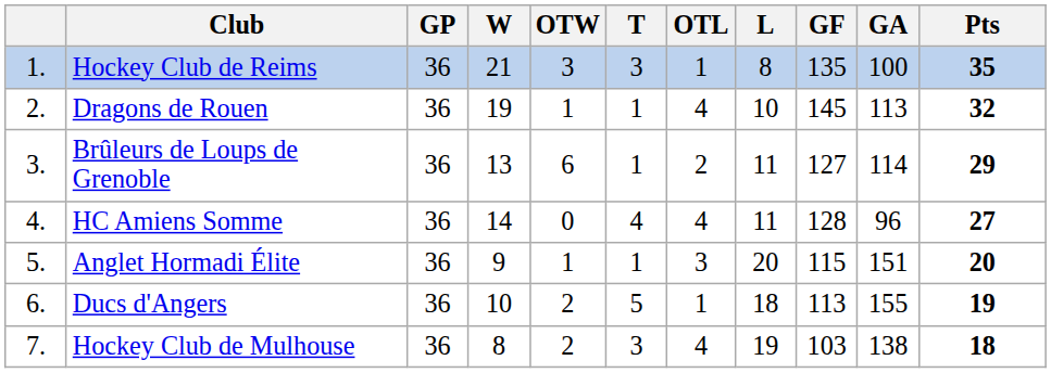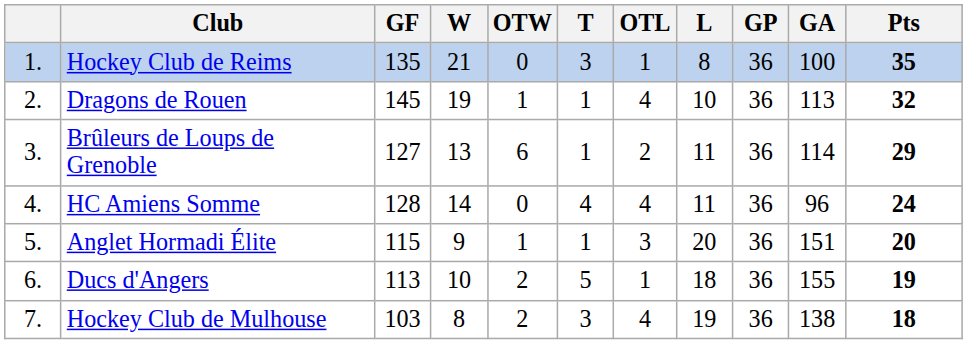 <table class="wikitable">
 <tr>
 <th width="30"></th>
 <th width="200">Club</th>
-<th width="30">GP</th>
+<th width="30">GF</th>
 <th width="30">W</th>
 <th width="30">OTW</th>
 <th width="30">T</th>
 <th width="30">OTL</th>
 <th width="30">L</th>
-<th width="30">GF</th>
+<th width="30">GP</th>
 <th width="30">GA</th>
 <th width="70">Pts</th>
 </tr>
 <tr bgcolor="#BCD2EE" align="center">
 <td>1.</td>
 <td align="left"><a href='#'>Hockey Club de Reims</a></td>
-<td>36</td>
+<td>135</td>
 <td>21</td>
-<td>3</td>
+<td>0</td>
 <td>3</td>
 <td>1</td>
 <td>8</td>
-<td>135</td>
+<td>36</td>
 <td>100</td>
 <td><strong>35</strong></td>
 </tr>
 <tr bgcolor="#FFFFFF" align="center">
 <td>2.</td>
 <td align="left"><a href='#'>Dragons de Rouen</a></td>
-<td>36</td>
+<td>145</td>
 <td>19</td>
 <td>1</td>
 <td>1</td>
 <td>4</td>
 <td>10</td>
-<td>145</td>
+<td>36</td>
 <td>113</td>
 <td><strong>32</strong></td>
 </tr>
 <tr bgcolor="#FFFFFF" align="center">
 <td>3.</td>
 <td align="left"><a href='#'>Brûleurs de Loups de Grenoble</a></td>
-<td>36</td>
+<td>127</td>
 <td>13</td>
 <td>6</td>
 <td>1</td>
 <td>2</td>
 <td>11</td>
-<td>127</td>
+<td>36</td>
 <td>114</td>
 <td><strong>29</strong></td>
 </tr>
 <tr bgcolor="#FFFFFF" align="center">
 <td>4.</td>
 <td align="left"><a href='#'>HC Amiens Somme</a></td>
-<td>36</td>
+<td>128</td>
 <td>14</td>
 <td>0</td>
 <td>4</td>
 <td>4</td>
 <td>11</td>
-<td>128</td>
+<td>36</td>
 <td>96</td>
-<td><strong>27</strong></td>
+<td><strong>24</strong></td>
 </tr>
 <tr bgcolor="#FFFFFF" align="center">
 <td>5.</td>
 <td align="left"><a href='#'>Anglet Hormadi Élite</a></td>
-<td>36</td>
+<td>115</td>
 <td>9</td>
 <td>1</td>
 <td>1</td>
 <td>3</td>
 <td>20</td>
-<td>115</td>
+<td>36</td>
 <td>151</td>
 <td><strong>20</strong></td>
 </tr>
 <tr bgcolor="#FFFFFF" align="center">
 <td>6.</td>
 <td align="left"><a href='#'>Ducs d'Angers</a></td>
-<td>36</td>
+<td>113</td>
 <td>10</td>
 <td>2</td>
 <td>5</td>
 <td>1</td>
 <td>18</td>
-<td>113</td>
+<td>36</td>
 <td>155</td>
 <td><strong>19</strong></td>
 </tr>
 <tr bgcolor="#FFFFFF" align="center">
 <td>7.</td>
 <td align="left"><a href='#'>Hockey Club de Mulhouse</a></td>
-<td>36</td>
+<td>103</td>
 <td>8</td>
 <td>2</td>
 <td>3</td>
 <td>4</td>
 <td>19</td>
-<td>103</td>
+<td>36</td>
 <td>138</td>
 <td><strong>18</strong></td>
 </tr>
 </table>
